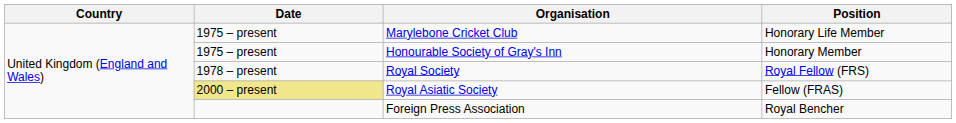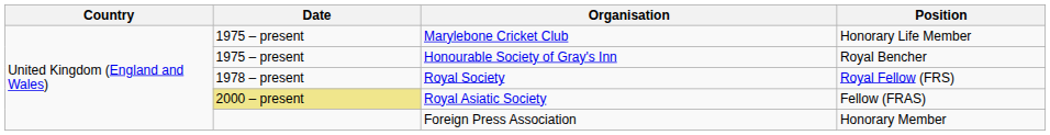 <table class="wikitable" width="100%" style="margin:0.5em 1em 0.5em 0; border:1px #005566 solid; border-collapse:collapse;">
 <tr>
 <th bgcolor="#F5F5F5" width="20%"><span>Country</span></th>
 <th bgcolor="#F5F5F5" width="20%"><span>Date</span></th>
 <th bgcolor="#F5F5F5" width="40%"><span>Organisation</span></th>
 <th bgcolor="#F5F5F5" width="20%"><span>Position</span></th>
 </tr>
 <tr>
 <td rowspan="5"> United Kingdom (<a href='#'>England and Wales</a>)</td>
 <td>1975 – present</td>
 <td><a href='#'>Marylebone Cricket Club</a></td>
 <td>Honorary Life Member</td>
 </tr>
 <tr>
 <td>1975 – present</td>
 <td><a href='#'>Honourable Society of Gray's Inn</a></td>
-<td>Honorary Member</td>
+<td>Royal Bencher</td>
 </tr>
 <tr>
 <td>1978 – present</td>
 <td><a href='#'>Royal Society</a></td>
 <td><a href='#'>Royal Fellow</a> (FRS)</td>
 </tr>
 <tr>
 <td style="background: khaki;">2000 – present</td>
 <td><a href='#'>Royal Asiatic Society</a></td>
 <td>Fellow (FRAS)</td>
 </tr>
 <tr>
 <td></td>
 <td>Foreign Press Association</td>
-<td>Royal Bencher</td>
+<td>Honorary Member</td>
 </tr>
 </table>
